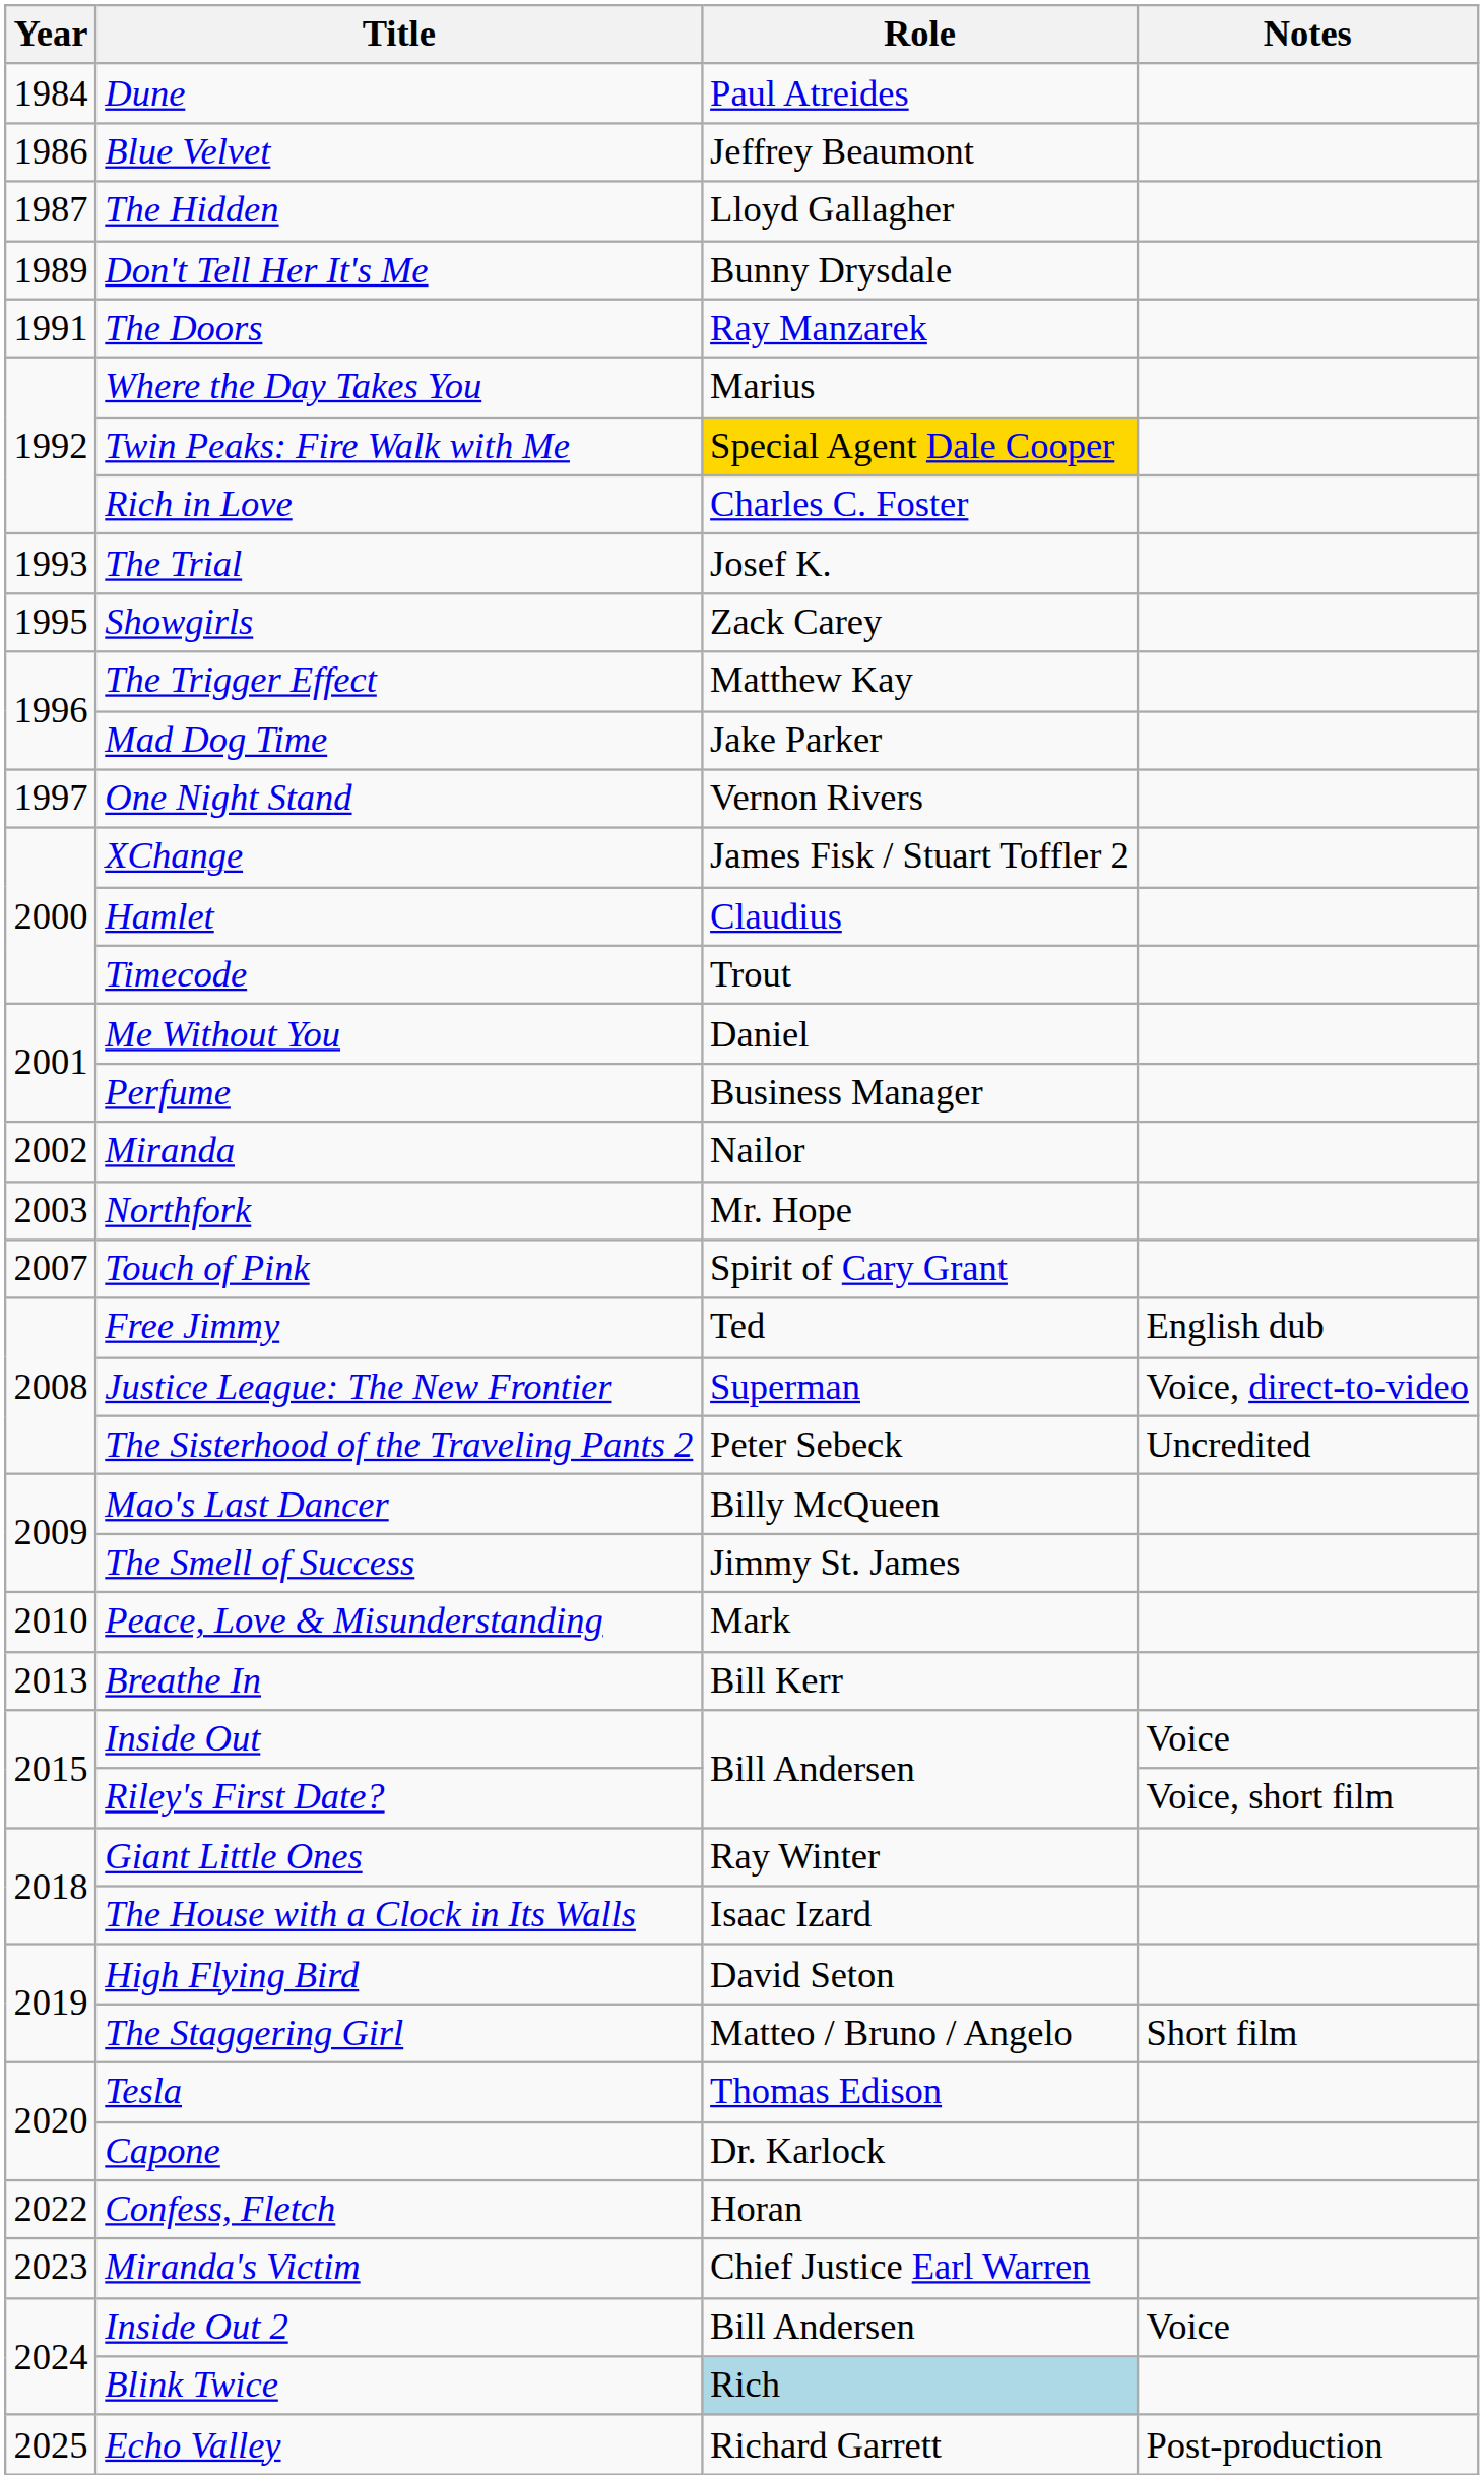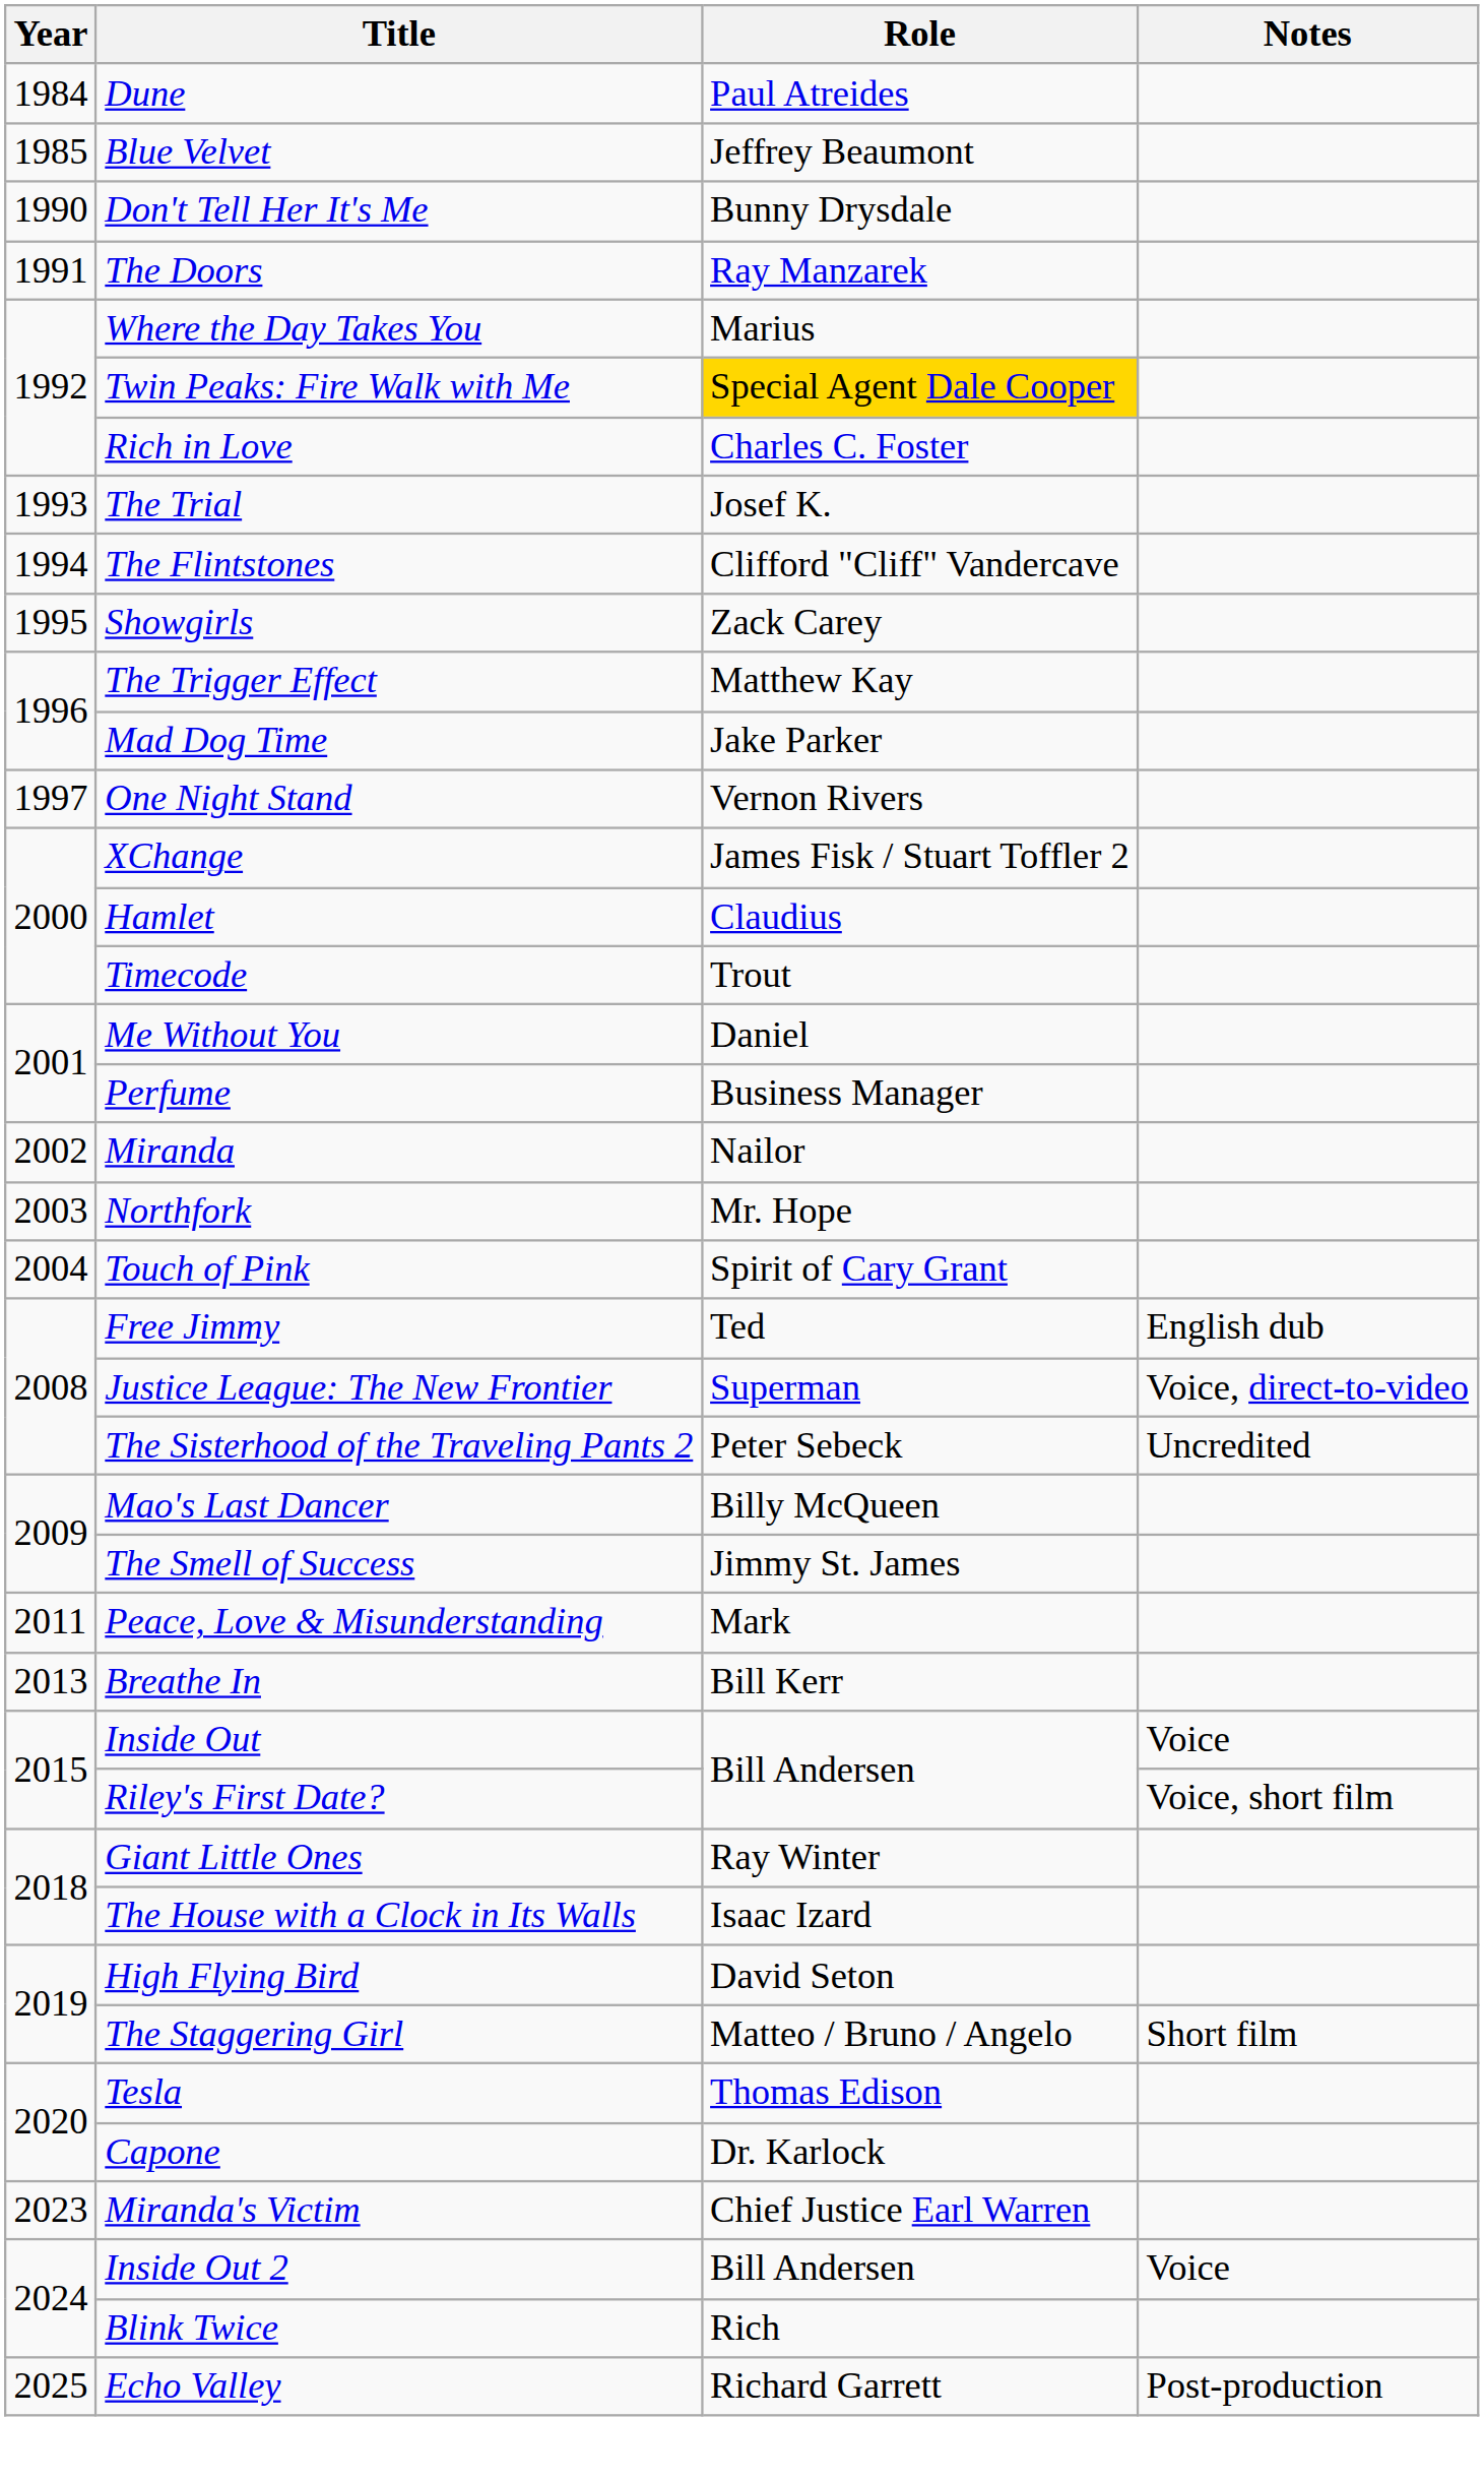 <table class="wikitable sortable">
 <tr>
 <th>Year</th>
 <th>Title</th>
 <th>Role</th>
 <th class="unsortable">Notes</th>
 </tr>
 <tr>
 <td>1984</td>
 <td><em><a href='#'>Dune</a></em></td>
 <td><a href='#'>Paul Atreides</a></td>
 <td></td>
 </tr>
 <tr>
-<td>1986</td>
+<td>1985</td>
 <td><em><a href='#'>Blue Velvet</a></em></td>
 <td>Jeffrey Beaumont</td>
 <td></td>
 </tr>
 <tr>
-<td>1987</td>
-<td><em><a href='#'>The Hidden</a></em></td>
-<td>Lloyd Gallagher</td>
-<td></td>
-</tr>
-<tr>
-<td>1989</td>
+<td>1990</td>
 <td><em><a href='#'>Don't Tell Her It's Me</a></em></td>
 <td>Bunny Drysdale</td>
 <td></td>
 </tr>
 <tr>
 <td>1991</td>
 <td><em><a href='#'>The Doors</a></em></td>
 <td><a href='#'>Ray Manzarek</a></td>
 <td></td>
 </tr>
 <tr>
 <td rowspan="3">1992</td>
 <td><em><a href='#'>Where the Day Takes You</a></em></td>
 <td>Marius</td>
 <td></td>
 </tr>
 <tr>
 <td><em><a href='#'>Twin Peaks: Fire Walk with Me</a></em></td>
 <td style="background: gold;">Special Agent <a href='#'>Dale Cooper</a></td>
 <td></td>
 </tr>
 <tr>
 <td><em><a href='#'>Rich in Love</a></em></td>
 <td><a href='#'>Charles C. Foster</a></td>
 <td></td>
 </tr>
 <tr>
 <td>1993</td>
 <td><em><a href='#'>The Trial</a></em></td>
 <td>Josef K.</td>
+<td></td>
+</tr>
+<tr>
+<td>1994</td>
+<td><em><a href='#'>The Flintstones</a></em></td>
+<td>Clifford "Cliff" Vandercave</td>
 <td></td>
 </tr>
 <tr>
 <td>1995</td>
 <td><em><a href='#'>Showgirls</a></em></td>
 <td>Zack Carey</td>
 <td></td>
 </tr>
 <tr>
 <td rowspan="2">1996</td>
 <td><em><a href='#'>The Trigger Effect</a></em></td>
 <td>Matthew Kay</td>
 <td></td>
 </tr>
 <tr>
 <td><em><a href='#'>Mad Dog Time</a></em></td>
 <td>Jake Parker</td>
 <td></td>
 </tr>
 <tr>
 <td>1997</td>
 <td><em><a href='#'>One Night Stand</a></em></td>
 <td>Vernon Rivers</td>
 <td></td>
 </tr>
 <tr>
 <td rowspan="3">2000</td>
 <td><em><a href='#'>XChange</a></em></td>
 <td>James Fisk / Stuart Toffler 2</td>
 <td></td>
 </tr>
 <tr>
 <td><em><a href='#'>Hamlet</a></em></td>
 <td><a href='#'>Claudius</a></td>
 <td></td>
 </tr>
 <tr>
 <td><em><a href='#'>Timecode</a></em></td>
 <td>Trout</td>
 <td></td>
 </tr>
 <tr>
 <td rowspan="2">2001</td>
 <td><em><a href='#'>Me Without You</a></em></td>
 <td>Daniel</td>
 <td></td>
 </tr>
 <tr>
 <td><em><a href='#'>Perfume</a></em></td>
 <td>Business Manager</td>
 <td></td>
 </tr>
 <tr>
 <td>2002</td>
 <td><em><a href='#'>Miranda</a></em></td>
 <td>Nailor</td>
 <td></td>
 </tr>
 <tr>
 <td>2003</td>
 <td><em><a href='#'>Northfork</a></em></td>
 <td>Mr. Hope</td>
 <td></td>
 </tr>
 <tr>
-<td>2007</td>
+<td>2004</td>
 <td><em><a href='#'>Touch of Pink</a></em></td>
 <td>Spirit of <a href='#'>Cary Grant</a></td>
 <td></td>
 </tr>
 <tr>
 <td rowspan="3">2008</td>
 <td><em><a href='#'>Free Jimmy</a></em></td>
 <td>Ted</td>
 <td>English dub</td>
 </tr>
 <tr>
 <td><em><a href='#'>Justice League: The New Frontier</a></em></td>
 <td><a href='#'>Superman</a></td>
 <td>Voice, <a href='#'>direct-to-video</a></td>
 </tr>
 <tr>
 <td><em><a href='#'>The Sisterhood of the Traveling Pants 2</a></em></td>
 <td>Peter Sebeck</td>
 <td>Uncredited</td>
 </tr>
 <tr>
 <td rowspan="2">2009</td>
 <td><em><a href='#'>Mao's Last Dancer</a></em></td>
 <td>Billy McQueen</td>
 <td></td>
 </tr>
 <tr>
 <td><em><a href='#'>The Smell of Success</a></em></td>
 <td>Jimmy St. James</td>
 <td></td>
 </tr>
 <tr>
-<td>2010</td>
+<td>2011</td>
 <td><em><a href='#'>Peace, Love & Misunderstanding</a></em></td>
 <td>Mark</td>
 <td></td>
 </tr>
 <tr>
 <td>2013</td>
 <td><em><a href='#'>Breathe In</a></em></td>
 <td>Bill Kerr</td>
 <td></td>
 </tr>
 <tr>
 <td rowspan="2">2015</td>
 <td><em><a href='#'>Inside Out</a></em></td>
 <td rowspan="2">Bill Andersen</td>
 <td>Voice</td>
 </tr>
 <tr>
 <td><em><a href='#'>Riley's First Date?</a></em></td>
 <td>Voice, short film</td>
 </tr>
 <tr>
 <td rowspan="2">2018</td>
 <td><em><a href='#'>Giant Little Ones</a></em></td>
 <td>Ray Winter</td>
 <td></td>
 </tr>
 <tr>
 <td><em><a href='#'>The House with a Clock in Its Walls</a></em></td>
 <td>Isaac Izard</td>
 <td></td>
 </tr>
 <tr>
 <td rowspan="2">2019</td>
 <td><em><a href='#'>High Flying Bird</a></em></td>
 <td>David Seton</td>
 <td></td>
 </tr>
 <tr>
 <td><em><a href='#'>The Staggering Girl</a></em></td>
 <td>Matteo / Bruno / Angelo</td>
 <td>Short film</td>
 </tr>
 <tr>
 <td rowspan="2">2020</td>
 <td><em><a href='#'>Tesla</a></em></td>
 <td><a href='#'>Thomas Edison</a></td>
 <td></td>
 </tr>
 <tr>
 <td><em><a href='#'>Capone</a></em></td>
 <td>Dr. Karlock</td>
 <td></td>
 </tr>
 <tr>
-<td>2022</td>
-<td><em><a href='#'>Confess, Fletch</a></em></td>
-<td>Horan</td>
-<td></td>
-</tr>
-<tr>
 <td>2023</td>
 <td><em><a href='#'>Miranda's Victim</a></em></td>
 <td>Chief Justice <a href='#'>Earl Warren</a></td>
 <td></td>
 </tr>
 <tr>
 <td rowspan="2">2024</td>
 <td><em><a href='#'>Inside Out 2</a></em></td>
 <td>Bill Andersen</td>
 <td>Voice</td>
 </tr>
 <tr>
 <td><em><a href='#'>Blink Twice</a></em></td>
-<td style="background: lightblue;">Rich</td>
+<td>Rich</td>
 <td></td>
 </tr>
 <tr>
 <td>2025</td>
 <td><em><a href='#'>Echo Valley</a></em></td>
 <td>Richard Garrett</td>
 <td>Post-production</td>
 </tr>
 </table>
